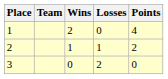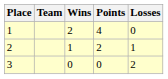 <table class="wikitable">
 <tr style="background:#efefef;">
 <th>Place</th>
 <th>Team</th>
 <th>Wins</th>
+<th>Points</th>
 <th>Losses</th>
-<th>Points</th>
 </tr>
 <tr bgcolor="#ffffcc">
 <td>1</td>
 <td></td>
 <td>2</td>
+<td>4</td>
 <td>0</td>
-<td>4</td>
 </tr>
 <tr bgcolor="#ffffcc">
 <td>2</td>
 <td></td>
 <td>1</td>
+<td>2</td>
 <td>1</td>
-<td>2</td>
 </tr>
 <tr bgcolor="#ffffcc">
 <td>3</td>
 <td></td>
 <td>0</td>
+<td>0</td>
 <td>2</td>
-<td>0</td>
 </tr>
 </table>
